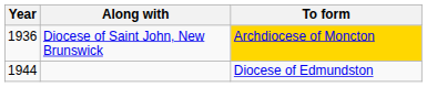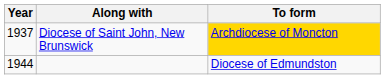 <table class="wikitable">
 <tr>
 <th>Year</th>
 <th width="225">Along with</th>
 <th width="225">To form</th>
 </tr>
 <tr valign="top">
-<td>1936</td>
+<td>1937</td>
 <td><a href='#'>Diocese of Saint John, New Brunswick</a></td>
 <td style="background: gold;"><a href='#'>Archdiocese of Moncton</a></td>
 </tr>
 <tr>
 <td>1944</td>
 <td></td>
 <td><a href='#'>Diocese of Edmundston</a></td>
 </tr>
 </table>
